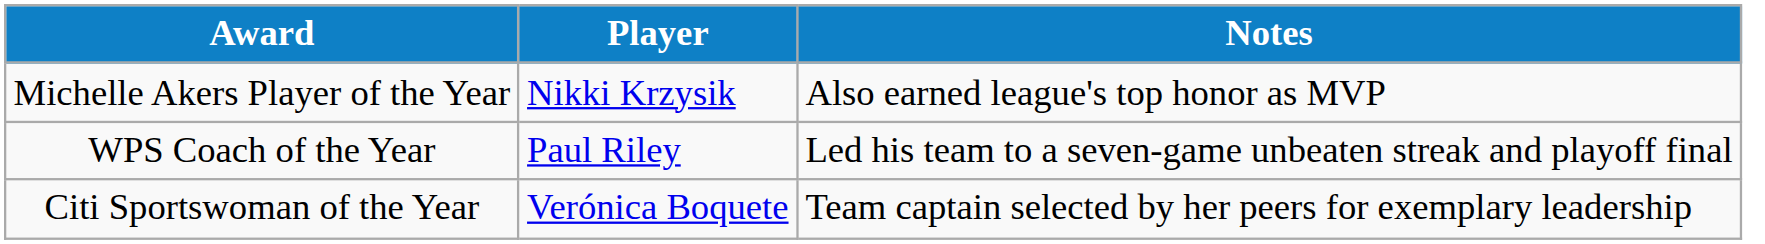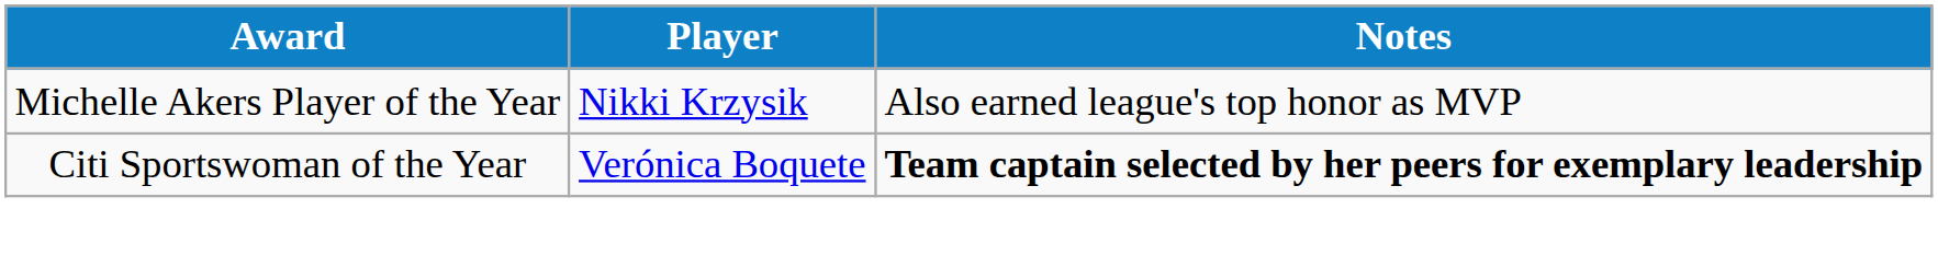 <table class=wikitable>
 <tr>
 <th style="color:white; background:#0E80C6;">Award</th>
 <th style="color:white; background:#0E80C6;">Player</th>
 <th style="color:white; background:#0E80C6;">Notes</th>
 </tr>
 <tr>
 <td align=center>Michelle Akers Player of the Year</td>
 <td> <a href='#'>Nikki Krzysik</a></td>
 <td>Also earned league's top honor as MVP</td>
 </tr>
 <tr>
-<td align=center>WPS Coach of the Year</td>
-<td> <a href='#'>Paul Riley</a></td>
-<td>Led his team to a seven-game unbeaten streak and playoff final</td>
-</tr>
-<tr>
 <td align=center>Citi Sportswoman of the Year</td>
 <td> <a href='#'>Verónica Boquete</a></td>
-<td>Team captain selected by her peers for exemplary leadership</td>
+<td><strong>Team captain selected by her peers for exemplary leadership</strong></td>
 </tr>
 </table>
